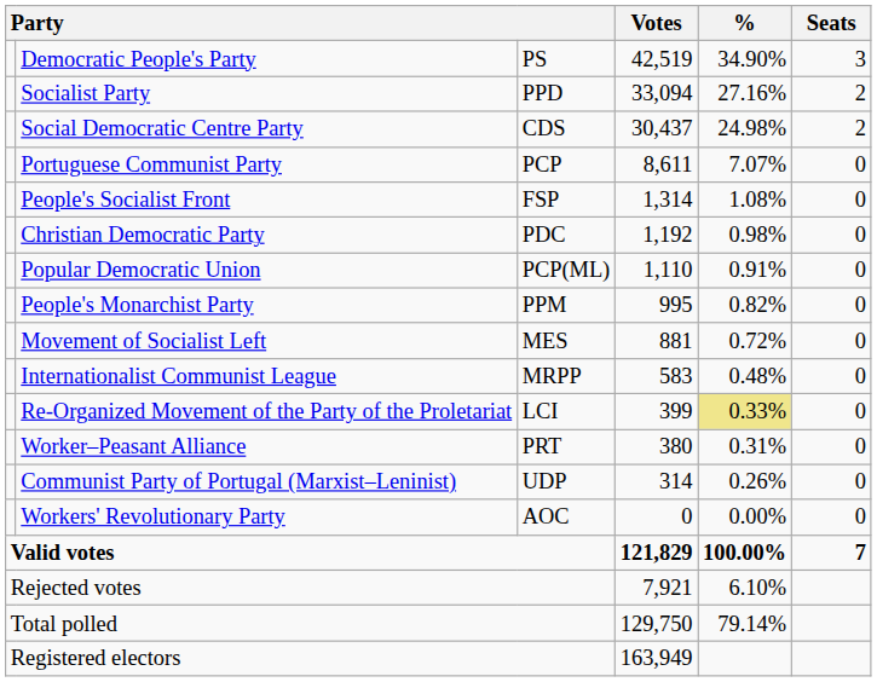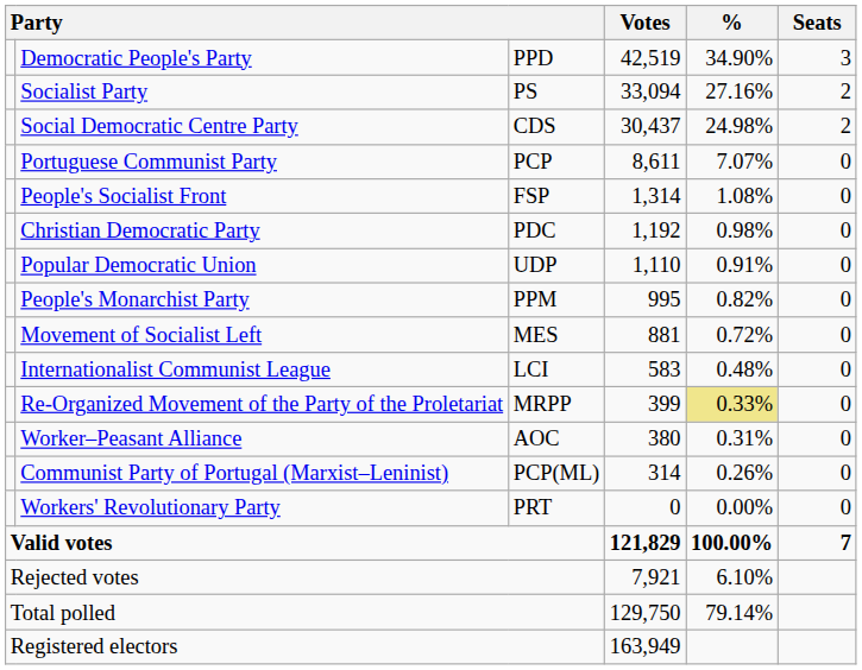 <table class="wikitable" border="1" style="text-align:right;">
 <tr>
 <th style="text-align:left;" colspan=3>Party</th>
 <th align=center width="50">Votes</th>
 <th align=center width="50">%</th>
 <th align=center width="50">Seats</th>
 </tr>
 <tr>
 <td></td>
 <td align=left><a href='#'>Democratic People's Party</a></td>
-<td align=left>PS</td>
+<td align=left>PPD</td>
 <td>42,519</td>
 <td>34.90%</td>
 <td>3</td>
 </tr>
 <tr>
 <td></td>
 <td align=left><a href='#'>Socialist Party</a></td>
-<td align=left>PPD</td>
+<td align=left>PS</td>
 <td>33,094</td>
 <td>27.16%</td>
 <td>2</td>
 </tr>
 <tr>
 <td></td>
 <td align=left style="white-space: nowrap;"><a href='#'>Social Democratic Centre Party</a></td>
 <td align=left>CDS</td>
 <td>30,437</td>
 <td>24.98%</td>
 <td>2</td>
 </tr>
 <tr>
 <td></td>
 <td align=left><a href='#'>Portuguese Communist Party</a></td>
 <td align=left>PCP</td>
 <td>8,611</td>
 <td>7.07%</td>
 <td>0</td>
 </tr>
 <tr>
 <td></td>
 <td align=left><a href='#'>People's Socialist Front</a></td>
 <td align=left>FSP</td>
 <td>1,314</td>
 <td>1.08%</td>
 <td>0</td>
 </tr>
 <tr>
 <td></td>
 <td align=left style="white-space: nowrap;"><a href='#'>Christian Democratic Party</a></td>
 <td align=left>PDC</td>
 <td>1,192</td>
 <td>0.98%</td>
 <td>0</td>
 </tr>
 <tr>
 <td></td>
 <td align=left><a href='#'>Popular Democratic Union</a></td>
-<td align=left>PCP(ML)</td>
+<td align=left>UDP</td>
 <td>1,110</td>
 <td>0.91%</td>
 <td>0</td>
 </tr>
 <tr>
 <td></td>
 <td align=left><a href='#'>People's Monarchist Party</a></td>
 <td align=left>PPM</td>
 <td>995</td>
 <td>0.82%</td>
 <td>0</td>
 </tr>
 <tr>
 <td></td>
 <td align=left><a href='#'>Movement of Socialist Left</a></td>
 <td align=left>MES</td>
 <td>881</td>
 <td>0.72%</td>
 <td>0</td>
 </tr>
 <tr>
 <td></td>
 <td align=left><a href='#'>Internationalist Communist League</a></td>
-<td align=left>MRPP</td>
+<td align=left>LCI</td>
 <td>583</td>
 <td>0.48%</td>
 <td>0</td>
 </tr>
 <tr>
 <td></td>
 <td align=left><a href='#'>Re-Organized Movement of the Party of the Proletariat</a></td>
-<td align=left>LCI</td>
+<td align=left>MRPP</td>
 <td>399</td>
 <td style="background: khaki;">0.33%</td>
 <td>0</td>
 </tr>
 <tr>
 <td></td>
 <td align=left><a href='#'>Worker–Peasant Alliance</a></td>
-<td align=left>PRT</td>
+<td align=left>AOC</td>
 <td>380</td>
 <td>0.31%</td>
 <td>0</td>
 </tr>
 <tr>
 <td></td>
 <td align=left><a href='#'>Communist Party of Portugal (Marxist–Leninist)</a></td>
-<td align=left>UDP</td>
+<td align=left>PCP(ML)</td>
 <td>314</td>
 <td>0.26%</td>
 <td>0</td>
 </tr>
 <tr>
 <td></td>
 <td align=left><a href='#'>Workers' Revolutionary Party</a></td>
-<td align=left>AOC</td>
+<td align=left>PRT</td>
 <td>0</td>
 <td>0.00%</td>
 <td>0</td>
 </tr>
 <tr style="font-weight:bold">
 <td align=left colspan=3>Valid votes</td>
 <td>121,829</td>
 <td>100.00%</td>
 <td>7</td>
 </tr>
 <tr>
 <td align=left colspan=3>Rejected votes</td>
 <td>7,921</td>
 <td>6.10%</td>
 <td></td>
 </tr>
 <tr>
 <td align=left colspan=3>Total polled</td>
 <td>129,750</td>
 <td>79.14%</td>
 <td></td>
 </tr>
 <tr>
 <td align=left colspan=3>Registered electors</td>
 <td>163,949</td>
 <td></td>
 <td></td>
 </tr>
 </table>
